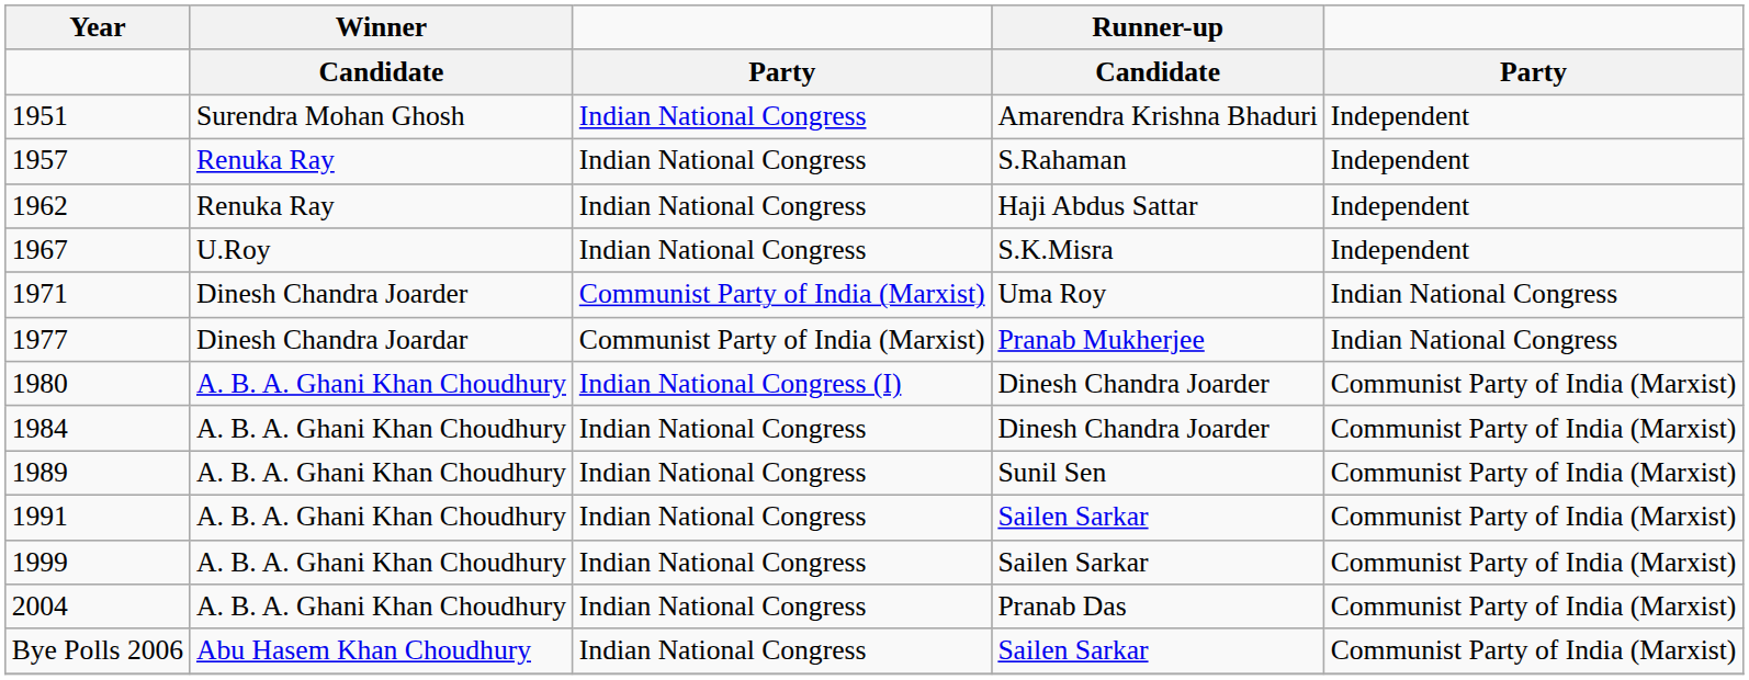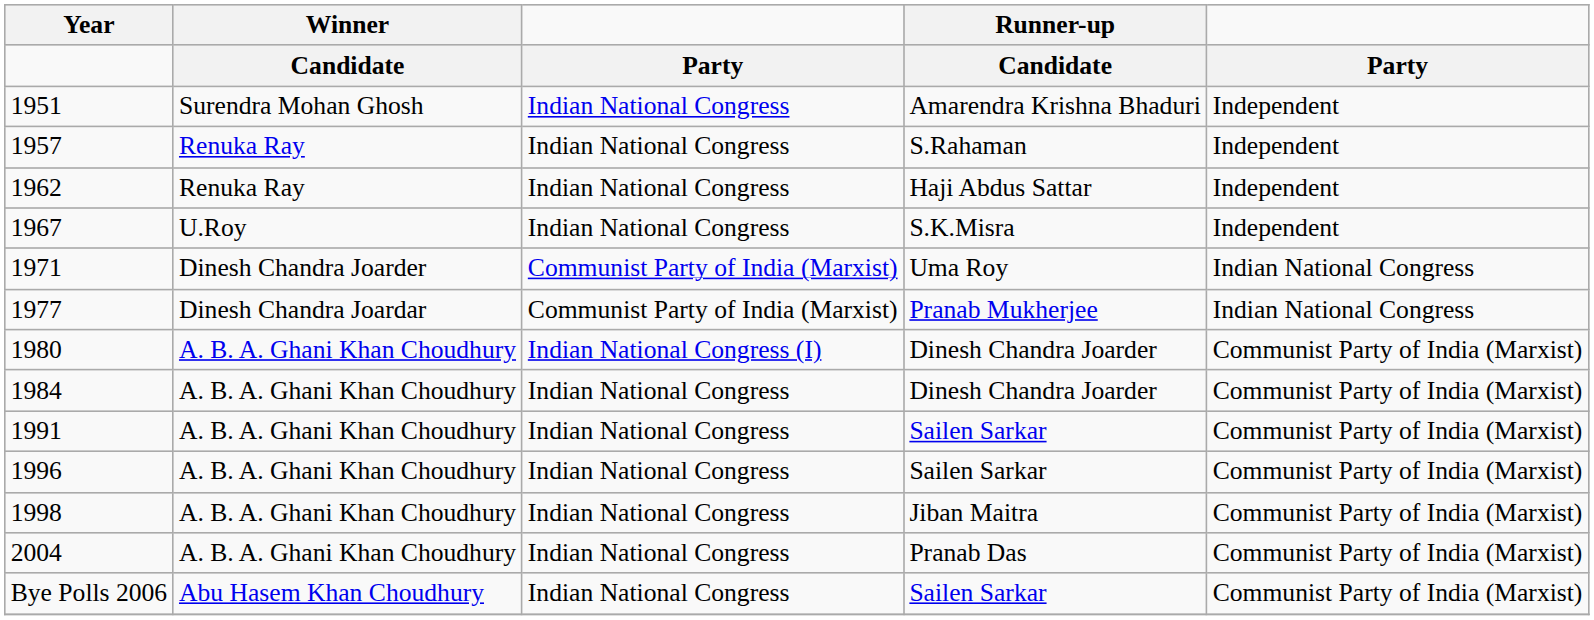 <table class="wikitable">
 <tr>
 <th>Year</th>
 <th>Winner</th>
 <td></td>
 <th>Runner-up</th>
 </tr>
 <tr>
 <td></td>
 <th>Candidate</th>
 <th>Party</th>
 <th>Candidate</th>
 <th>Party</th>
 </tr>
 <tr>
 <td>1951</td>
 <td>Surendra Mohan Ghosh</td>
 <td><a href='#'>Indian National Congress</a></td>
 <td>Amarendra Krishna Bhaduri</td>
 <td>Independent</td>
 </tr>
 <tr>
 <td>1957</td>
 <td><a href='#'>Renuka Ray</a></td>
 <td>Indian National Congress</td>
 <td>S.Rahaman</td>
 <td>Independent</td>
 </tr>
 <tr>
 <td>1962</td>
 <td>Renuka Ray</td>
 <td>Indian National Congress</td>
 <td>Haji Abdus Sattar</td>
 <td>Independent</td>
 </tr>
 <tr>
 <td>1967</td>
 <td>U.Roy</td>
 <td>Indian National Congress</td>
 <td>S.K.Misra</td>
 <td>Independent</td>
 </tr>
 <tr>
 <td>1971</td>
 <td>Dinesh Chandra Joarder</td>
 <td><a href='#'>Communist Party of India (Marxist)</a></td>
 <td>Uma Roy</td>
 <td>Indian National Congress</td>
 </tr>
 <tr>
 <td>1977</td>
 <td>Dinesh Chandra Joardar</td>
 <td>Communist Party of India (Marxist)</td>
 <td><a href='#'>Pranab Mukherjee</a></td>
 <td>Indian National Congress</td>
 </tr>
 <tr>
 <td>1980</td>
 <td><a href='#'>A. B. A. Ghani Khan Choudhury</a></td>
 <td><a href='#'>Indian National Congress (I)</a></td>
 <td>Dinesh Chandra Joarder</td>
 <td>Communist Party of India (Marxist)</td>
 </tr>
 <tr>
 <td>1984</td>
 <td>A. B. A. Ghani Khan Choudhury</td>
 <td>Indian National Congress</td>
 <td>Dinesh Chandra Joarder</td>
 <td>Communist Party of India (Marxist)</td>
 </tr>
 <tr>
-<td>1989</td>
-<td>A. B. A. Ghani Khan Choudhury</td>
-<td>Indian National Congress</td>
-<td>Sunil Sen</td>
-<td>Communist Party of India (Marxist)</td>
-</tr>
-<tr>
 <td>1991</td>
 <td>A. B. A. Ghani Khan Choudhury</td>
 <td>Indian National Congress</td>
 <td><a href='#'>Sailen Sarkar</a></td>
 <td>Communist Party of India (Marxist)</td>
 </tr>
 <tr>
-<td>1999</td>
+<td>1996</td>
 <td>A. B. A. Ghani Khan Choudhury</td>
 <td>Indian National Congress</td>
 <td>Sailen Sarkar</td>
+<td>Communist Party of India (Marxist)</td>
+</tr>
+<tr>
+<td>1998</td>
+<td>A. B. A. Ghani Khan Choudhury</td>
+<td>Indian National Congress</td>
+<td>Jiban Maitra</td>
 <td>Communist Party of India (Marxist)</td>
 </tr>
 <tr>
 <td>2004</td>
 <td>A. B. A. Ghani Khan Choudhury</td>
 <td>Indian National Congress</td>
 <td>Pranab Das</td>
 <td>Communist Party of India (Marxist)</td>
 </tr>
 <tr>
 <td>Bye Polls 2006</td>
 <td><a href='#'>Abu Hasem Khan Choudhury</a></td>
 <td>Indian National Congress</td>
 <td><a href='#'>Sailen Sarkar</a></td>
 <td>Communist Party of India (Marxist)</td>
 </tr>
 <tr>
 </tr>
 </table>
